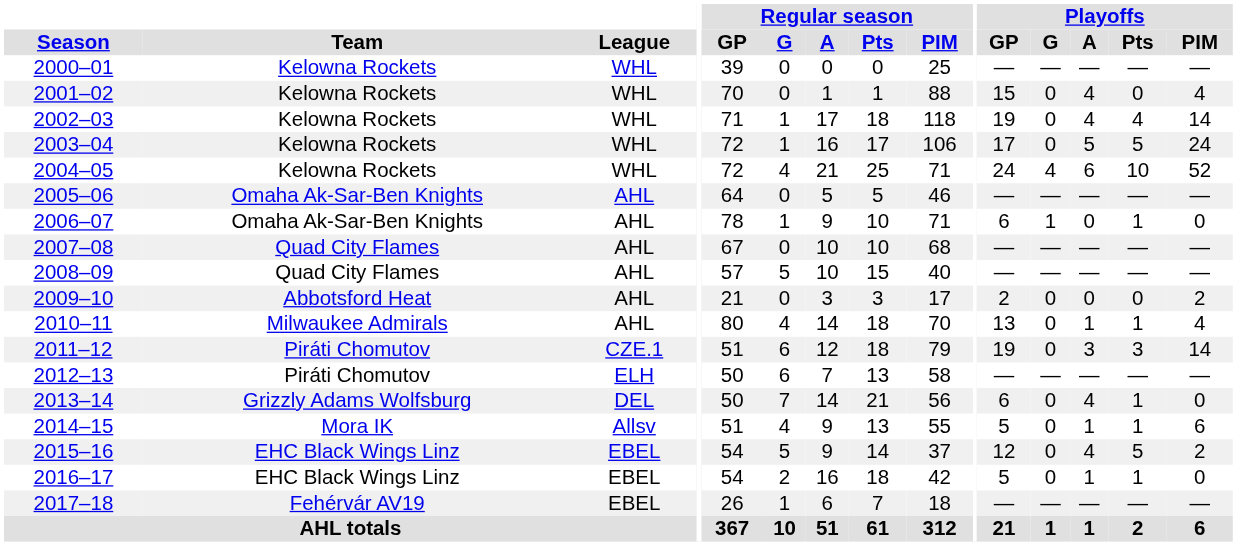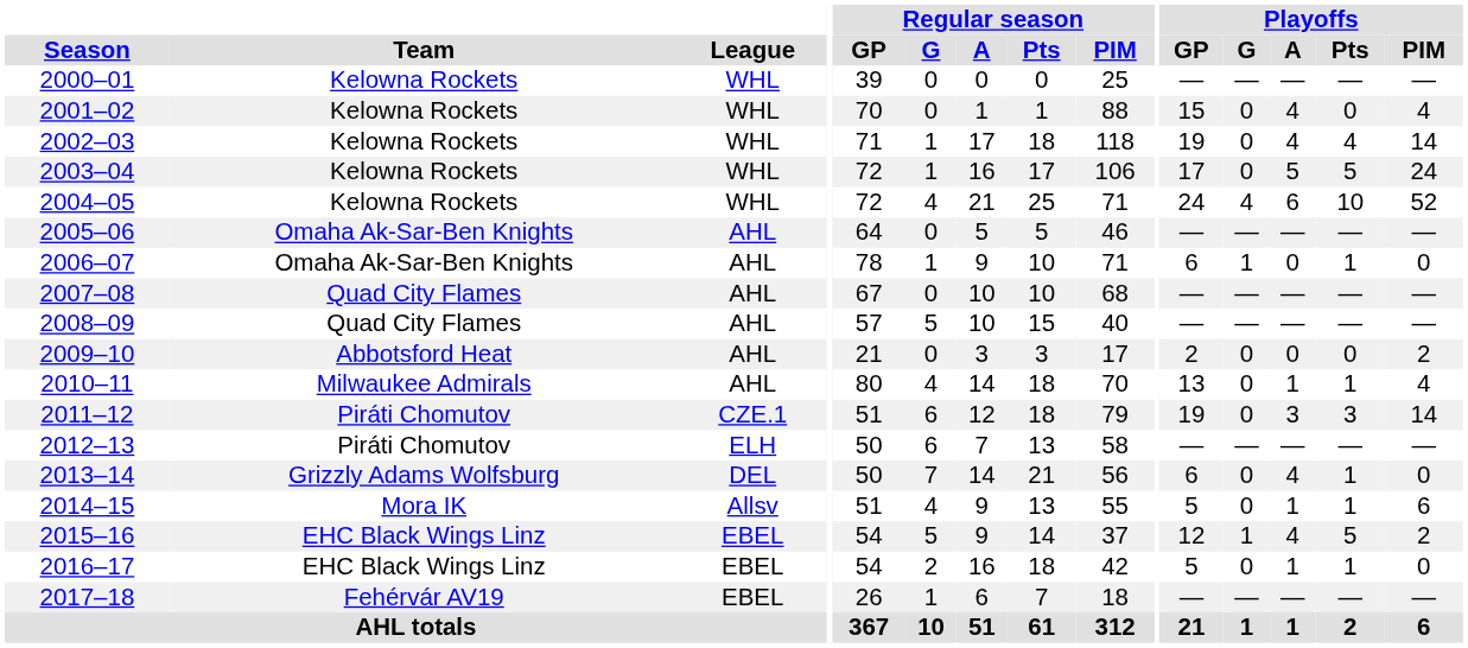 <table border="0" cellpadding="1" cellspacing="0" style="text-align:center; width:60em">
 <tr bgcolor="#e0e0e0">
 <th colspan="3" bgcolor="#ffffff"></th>
 <th rowspan="99" bgcolor="#ffffff"></th>
 <th colspan="5"><a href='#'>Regular season</a></th>
 <th rowspan="99" bgcolor="#ffffff"></th>
 <th colspan="5"><a href='#'>Playoffs</a></th>
 </tr>
 <tr bgcolor="#e0e0e0">
 <th><a href='#'>Season</a></th>
 <th>Team</th>
 <th>League</th>
 <th>GP</th>
 <th><a href='#'>G</a></th>
 <th><a href='#'>A</a></th>
 <th><a href='#'>Pts</a></th>
 <th><a href='#'>PIM</a></th>
 <th>GP</th>
 <th>G</th>
 <th>A</th>
 <th>Pts</th>
 <th>PIM</th>
 </tr>
 <tr>
 <td><a href='#'>2000–01</a></td>
 <td><a href='#'>Kelowna Rockets</a></td>
 <td><a href='#'>WHL</a></td>
 <td>39</td>
 <td>0</td>
 <td>0</td>
 <td>0</td>
 <td>25</td>
 <td>—</td>
 <td>—</td>
 <td>—</td>
 <td>—</td>
 <td>—</td>
 </tr>
 <tr bgcolor="#f0f0f0">
 <td><a href='#'>2001–02</a></td>
 <td>Kelowna Rockets</td>
 <td>WHL</td>
 <td>70</td>
 <td>0</td>
 <td>1</td>
 <td>1</td>
 <td>88</td>
 <td>15</td>
 <td>0</td>
 <td>4</td>
 <td>0</td>
 <td>4</td>
 </tr>
 <tr>
 <td><a href='#'>2002–03</a></td>
 <td>Kelowna Rockets</td>
 <td>WHL</td>
 <td>71</td>
 <td>1</td>
 <td>17</td>
 <td>18</td>
 <td>118</td>
 <td>19</td>
 <td>0</td>
 <td>4</td>
 <td>4</td>
 <td>14</td>
 </tr>
 <tr bgcolor="#f0f0f0">
 <td><a href='#'>2003–04</a></td>
 <td>Kelowna Rockets</td>
 <td>WHL</td>
 <td>72</td>
 <td>1</td>
 <td>16</td>
 <td>17</td>
 <td>106</td>
 <td>17</td>
 <td>0</td>
 <td>5</td>
 <td>5</td>
 <td>24</td>
 </tr>
 <tr>
 <td><a href='#'>2004–05</a></td>
 <td>Kelowna Rockets</td>
 <td>WHL</td>
 <td>72</td>
 <td>4</td>
 <td>21</td>
 <td>25</td>
 <td>71</td>
 <td>24</td>
 <td>4</td>
 <td>6</td>
 <td>10</td>
 <td>52</td>
 </tr>
 <tr bgcolor="#f0f0f0">
 <td><a href='#'>2005–06</a></td>
 <td><a href='#'>Omaha Ak-Sar-Ben Knights</a></td>
 <td><a href='#'>AHL</a></td>
 <td>64</td>
 <td>0</td>
 <td>5</td>
 <td>5</td>
 <td>46</td>
 <td>—</td>
 <td>—</td>
 <td>—</td>
 <td>—</td>
 <td>—</td>
 </tr>
 <tr>
 <td><a href='#'>2006–07</a></td>
 <td>Omaha Ak-Sar-Ben Knights</td>
 <td>AHL</td>
 <td>78</td>
 <td>1</td>
 <td>9</td>
 <td>10</td>
 <td>71</td>
 <td>6</td>
 <td>1</td>
 <td>0</td>
 <td>1</td>
 <td>0</td>
 </tr>
 <tr bgcolor="#f0f0f0">
 <td><a href='#'>2007–08</a></td>
 <td><a href='#'>Quad City Flames</a></td>
 <td>AHL</td>
 <td>67</td>
 <td>0</td>
 <td>10</td>
 <td>10</td>
 <td>68</td>
 <td>—</td>
 <td>—</td>
 <td>—</td>
 <td>—</td>
 <td>—</td>
 </tr>
 <tr>
 <td><a href='#'>2008–09</a></td>
 <td>Quad City Flames</td>
 <td>AHL</td>
 <td>57</td>
 <td>5</td>
 <td>10</td>
 <td>15</td>
 <td>40</td>
 <td>—</td>
 <td>—</td>
 <td>—</td>
 <td>—</td>
 <td>—</td>
 </tr>
 <tr bgcolor="#f0f0f0">
 <td><a href='#'>2009–10</a></td>
 <td><a href='#'>Abbotsford Heat</a></td>
 <td>AHL</td>
 <td>21</td>
 <td>0</td>
 <td>3</td>
 <td>3</td>
 <td>17</td>
 <td>2</td>
 <td>0</td>
 <td>0</td>
 <td>0</td>
 <td>2</td>
 </tr>
 <tr ALIGN="center">
 <td><a href='#'>2010–11</a></td>
 <td><a href='#'>Milwaukee Admirals</a></td>
 <td>AHL</td>
 <td>80</td>
 <td>4</td>
 <td>14</td>
 <td>18</td>
 <td>70</td>
 <td>13</td>
 <td>0</td>
 <td>1</td>
 <td>1</td>
 <td>4</td>
 </tr>
 <tr bgcolor="#f0f0f0">
 <td><a href='#'>2011–12</a></td>
 <td><a href='#'>Piráti Chomutov</a></td>
 <td><a href='#'>CZE.1</a></td>
 <td>51</td>
 <td>6</td>
 <td>12</td>
 <td>18</td>
 <td>79</td>
 <td>19</td>
 <td>0</td>
 <td>3</td>
 <td>3</td>
 <td>14</td>
 </tr>
 <tr>
 <td><a href='#'>2012–13</a></td>
 <td>Piráti Chomutov</td>
 <td><a href='#'>ELH</a></td>
 <td>50</td>
 <td>6</td>
 <td>7</td>
 <td>13</td>
 <td>58</td>
 <td>—</td>
 <td>—</td>
 <td>—</td>
 <td>—</td>
 <td>—</td>
 </tr>
 <tr bgcolor="#f0f0f0">
 <td><a href='#'>2013–14</a></td>
 <td><a href='#'>Grizzly Adams Wolfsburg</a></td>
 <td><a href='#'>DEL</a></td>
 <td>50</td>
 <td>7</td>
 <td>14</td>
 <td>21</td>
 <td>56</td>
 <td>6</td>
 <td>0</td>
 <td>4</td>
 <td>1</td>
 <td>0</td>
 </tr>
 <tr>
 <td><a href='#'>2014–15</a></td>
 <td><a href='#'>Mora IK</a></td>
 <td><a href='#'>Allsv</a></td>
 <td>51</td>
 <td>4</td>
 <td>9</td>
 <td>13</td>
 <td>55</td>
 <td>5</td>
 <td>0</td>
 <td>1</td>
 <td>1</td>
 <td>6</td>
 </tr>
 <tr bgcolor="#f0f0f0">
 <td><a href='#'>2015–16</a></td>
 <td><a href='#'>EHC Black Wings Linz</a></td>
 <td><a href='#'>EBEL</a></td>
 <td>54</td>
 <td>5</td>
 <td>9</td>
 <td>14</td>
 <td>37</td>
 <td>12</td>
-<td>0</td>
+<td>1</td>
 <td>4</td>
 <td>5</td>
 <td>2</td>
 </tr>
 <tr>
 <td><a href='#'>2016–17</a></td>
 <td>EHC Black Wings Linz</td>
 <td>EBEL</td>
 <td>54</td>
 <td>2</td>
 <td>16</td>
 <td>18</td>
 <td>42</td>
 <td>5</td>
 <td>0</td>
 <td>1</td>
 <td>1</td>
 <td>0</td>
 </tr>
 <tr bgcolor="#f0f0f0">
 <td><a href='#'>2017–18</a></td>
 <td><a href='#'>Fehérvár AV19</a></td>
 <td>EBEL</td>
 <td>26</td>
 <td>1</td>
 <td>6</td>
 <td>7</td>
 <td>18</td>
 <td>—</td>
 <td>—</td>
 <td>—</td>
 <td>—</td>
 <td>—</td>
 </tr>
 <tr bgcolor="#e0e0e0">
 <th colspan="3">AHL totals</th>
 <th>367</th>
 <th>10</th>
 <th>51</th>
 <th>61</th>
 <th>312</th>
 <th>21</th>
 <th>1</th>
 <th>1</th>
 <th>2</th>
 <th>6</th>
 </tr>
 </table>
